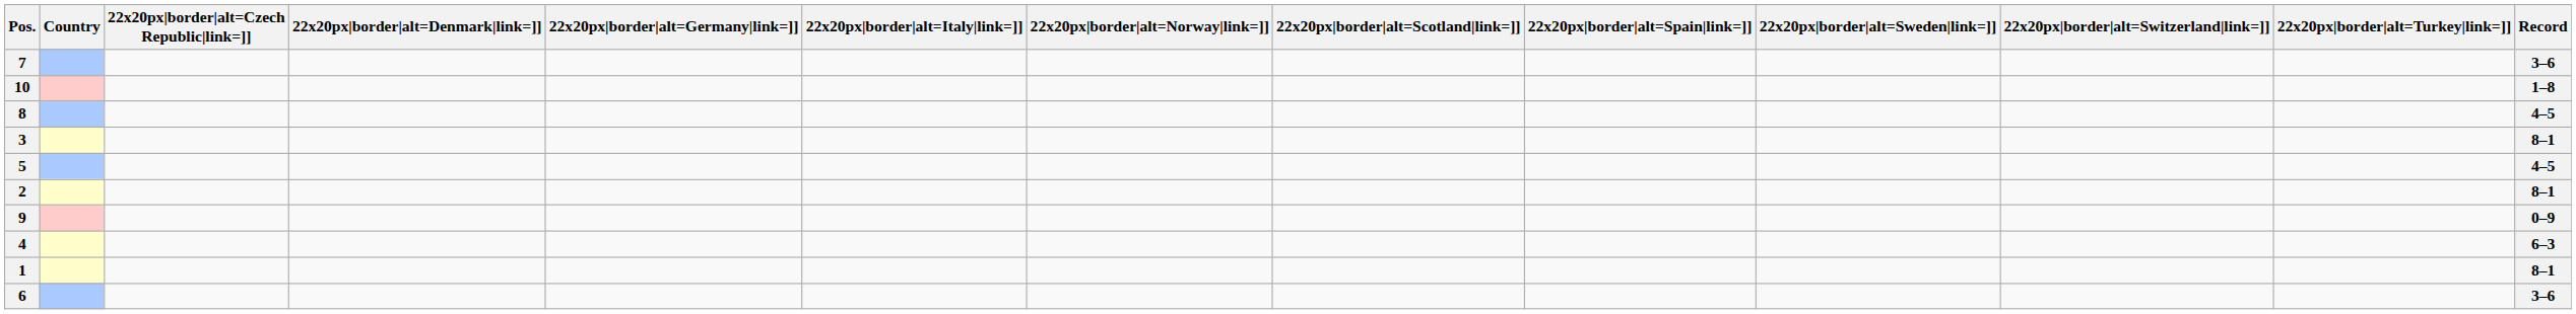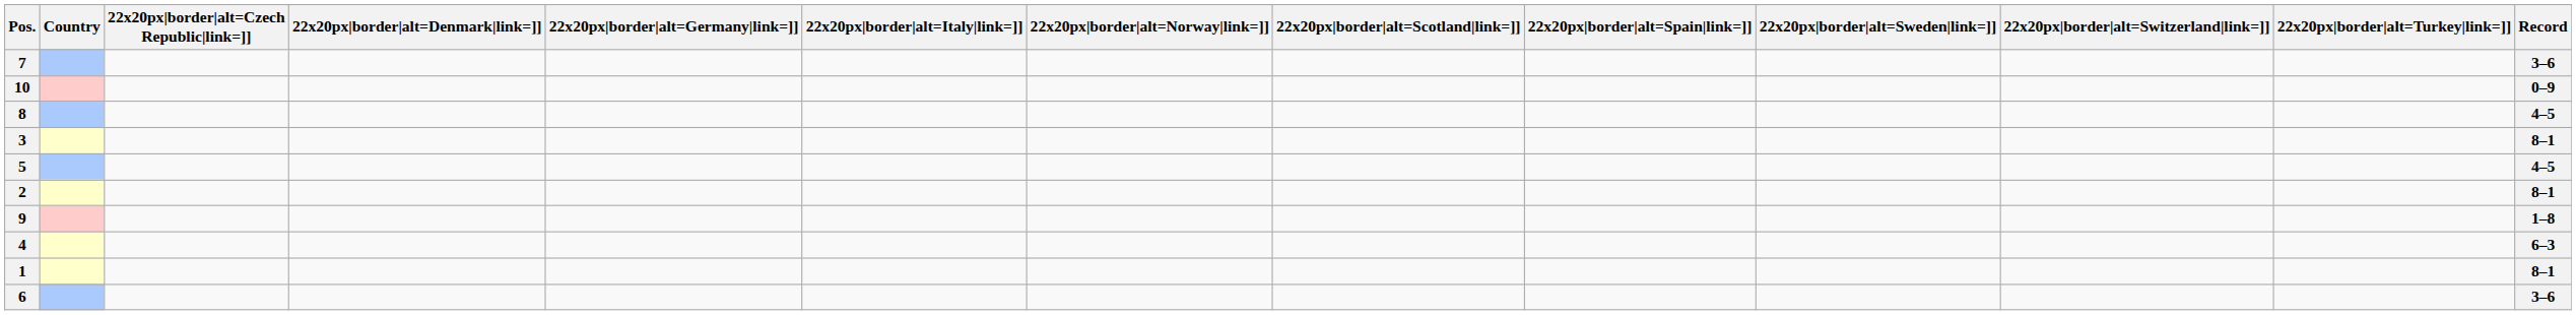 <table class="wikitable sortable nowrap" style="text-align:center; font-size:0.9em;">
 <tr>
 <th>Pos.</th>
 <th>Country</th>
 <th [[Image:>22x20px|border|alt=Czech Republic|link=]]</th>
 <th [[Image:>22x20px|border|alt=Denmark|link=]]</th>
 <th [[Image:>22x20px|border|alt=Germany|link=]]</th>
 <th [[Image:>22x20px|border|alt=Italy|link=]]</th>
 <th [[Image:>22x20px|border|alt=Norway|link=]]</th>
 <th [[Image:>22x20px|border|alt=Scotland|link=]]</th>
 <th [[Image:>22x20px|border|alt=Spain|link=]]</th>
 <th [[Image:>22x20px|border|alt=Sweden|link=]]</th>
 <th [[Image:>22x20px|border|alt=Switzerland|link=]]</th>
 <th [[Image:>22x20px|border|alt=Turkey|link=]]</th>
 <th>Record</th>
 </tr>
 <tr>
 <th>7</th>
 <td style="text-align:left; background:#aac9fc;"></td>
 <td></td>
 <td></td>
 <td></td>
 <td></td>
 <td></td>
 <td></td>
 <td></td>
 <td></td>
 <td></td>
 <td></td>
 <th>3–6</th>
 </tr>
 <tr>
 <th>10</th>
 <td style="text-align:left; background:#ffcccc;"></td>
 <td></td>
 <td></td>
 <td></td>
 <td></td>
 <td></td>
 <td></td>
 <td></td>
 <td></td>
 <td></td>
 <td></td>
-<th>1–8</th>
+<th>0–9</th>
 </tr>
 <tr>
 <th>8</th>
 <td style="text-align:left; background:#aac9fc;"></td>
 <td></td>
 <td></td>
 <td></td>
 <td></td>
 <td></td>
 <td></td>
 <td></td>
 <td></td>
 <td></td>
 <td></td>
 <th>4–5</th>
 </tr>
 <tr>
 <th>3</th>
 <td style="text-align:left; background:#ffffcc;"></td>
 <td></td>
 <td></td>
 <td></td>
 <td></td>
 <td></td>
 <td></td>
 <td></td>
 <td></td>
 <td></td>
 <td></td>
 <th>8–1</th>
 </tr>
 <tr>
 <th>5</th>
 <td style="text-align:left; background:#aac9fc;"></td>
 <td></td>
 <td></td>
 <td></td>
 <td></td>
 <td></td>
 <td></td>
 <td></td>
 <td></td>
 <td></td>
 <td></td>
 <th>4–5</th>
 </tr>
 <tr>
 <th>2</th>
 <td style="text-align:left; background:#ffffcc;"></td>
 <td></td>
 <td></td>
 <td></td>
 <td></td>
 <td></td>
 <td></td>
 <td></td>
 <td></td>
 <td></td>
 <td></td>
 <th>8–1</th>
 </tr>
 <tr>
 <th>9</th>
 <td style="text-align:left; background:#ffcccc;"></td>
 <td></td>
 <td></td>
 <td></td>
 <td></td>
 <td></td>
 <td></td>
 <td></td>
 <td></td>
 <td></td>
 <td></td>
-<th>0–9</th>
+<th>1–8</th>
 </tr>
 <tr>
 <th>4</th>
 <td style="text-align:left; background:#ffffcc;"></td>
 <td></td>
 <td></td>
 <td></td>
 <td></td>
 <td></td>
 <td></td>
 <td></td>
 <td></td>
 <td></td>
 <td></td>
 <th>6–3</th>
 </tr>
 <tr>
 <th>1</th>
 <td style="text-align:left; background:#ffffcc;"></td>
 <td></td>
 <td></td>
 <td></td>
 <td></td>
 <td></td>
 <td></td>
 <td></td>
 <td></td>
 <td></td>
 <td></td>
 <th>8–1</th>
 </tr>
 <tr>
 <th>6</th>
 <td style="text-align:left; background:#aac9fc;"></td>
 <td></td>
 <td></td>
 <td></td>
 <td></td>
 <td></td>
 <td></td>
 <td></td>
 <td></td>
 <td></td>
 <td></td>
 <th>3–6</th>
 </tr>
 </table>
